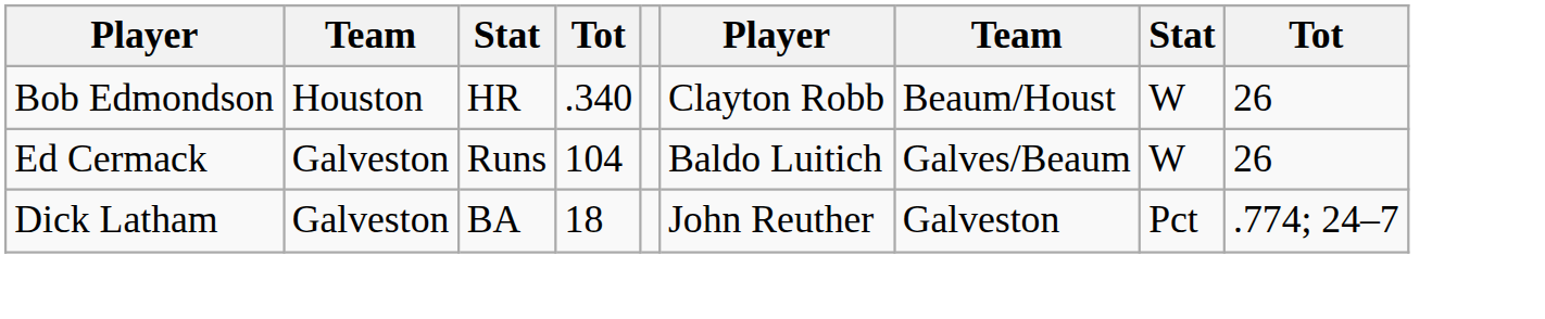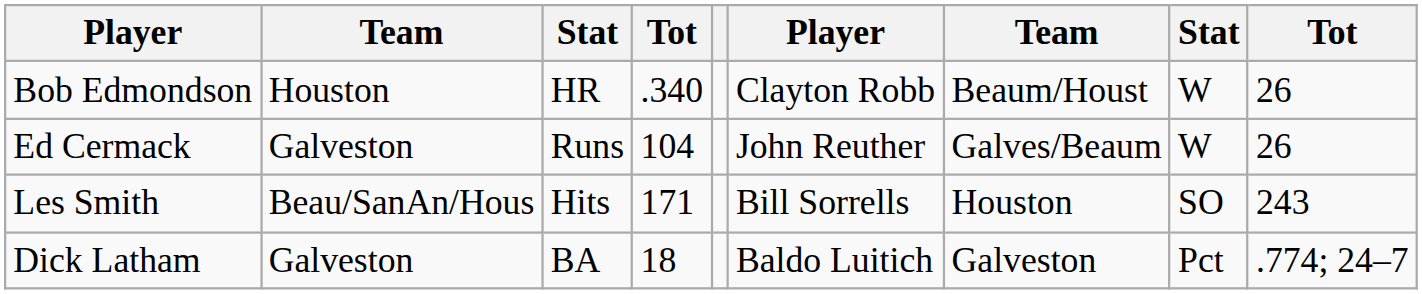 <table class="wikitable">
 <tr>
 <th>Player</th>
 <th>Team</th>
 <th>Stat</th>
 <th>Tot</th>
 <th></th>
 <th>Player</th>
 <th>Team</th>
 <th>Stat</th>
 <th>Tot</th>
 </tr>
 <tr>
 <td>Bob Edmondson</td>
 <td>Houston</td>
 <td>HR</td>
 <td>.340</td>
 <td></td>
 <td>Clayton Robb</td>
 <td>Beaum/Houst</td>
 <td>W</td>
 <td>26</td>
 </tr>
 <tr>
 <td>Ed Cermack</td>
 <td>Galveston</td>
 <td>Runs</td>
 <td>104</td>
 <td></td>
-<td>Baldo Luitich</td>
+<td>John Reuther</td>
 <td>Galves/Beaum</td>
 <td>W</td>
 <td>26</td>
+</tr>
+<tr>
+<td>Les Smith</td>
+<td>Beau/SanAn/Hous</td>
+<td>Hits</td>
+<td>171</td>
+<td></td>
+<td>Bill Sorrells</td>
+<td>Houston</td>
+<td>SO</td>
+<td>243</td>
 </tr>
 <tr>
 <td>Dick Latham</td>
 <td>Galveston</td>
 <td>BA</td>
 <td>18</td>
 <td></td>
-<td>John Reuther</td>
+<td>Baldo Luitich</td>
 <td>Galveston</td>
 <td>Pct</td>
 <td>.774; 24–7</td>
 </tr>
 </table>
